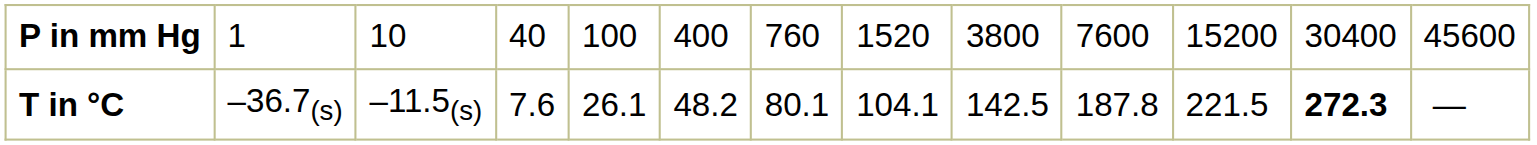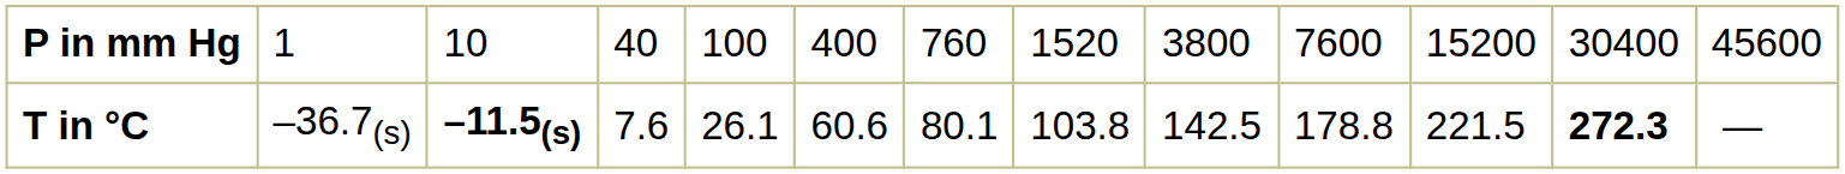 <table border="1" cellspacing="0" cellpadding="6" style="margin: 0 0 0 0.5em; background: white; border-collapse: collapse; border-color: #C0C090;">
 <tr>
 <td><strong>P in mm Hg</strong></td>
 <td>1</td>
 <td>10</td>
 <td>40</td>
 <td>100</td>
 <td>400</td>
 <td>760</td>
 <td>1520</td>
 <td>3800</td>
 <td>7600</td>
 <td>15200</td>
 <td>30400</td>
 <td>45600</td>
 </tr>
 <tr>
 <td><strong>T in °C</strong></td>
 <td>–36.7<sub>(s)</sub></td>
-<td>–11.5<sub>(s)</sub></td>
+<td><strong>–11.5<sub>(s)</sub></strong></td>
 <td>7.6</td>
 <td>26.1</td>
-<td>48.2</td>
+<td>60.6</td>
 <td>80.1</td>
-<td>104.1</td>
+<td>103.8</td>
 <td>142.5</td>
-<td>187.8</td>
+<td>178.8</td>
 <td>221.5</td>
 <td><strong>272.3</strong></td>
 <td> —</td>
 </tr>
 </table>
